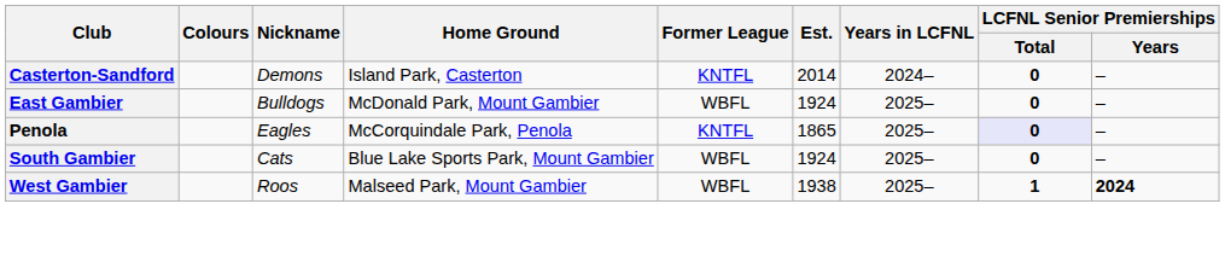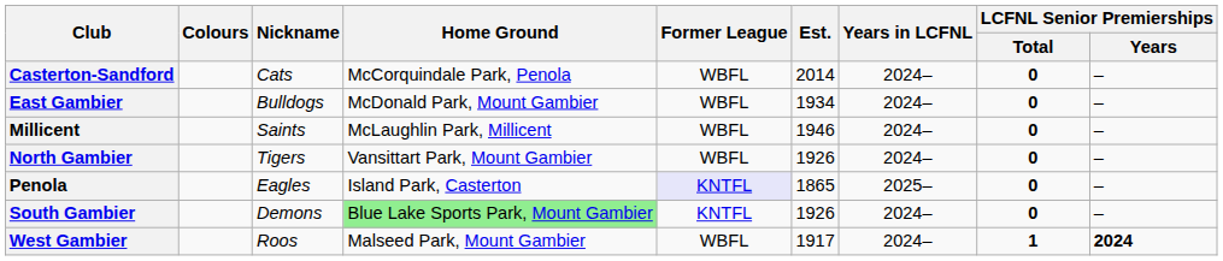 <table class="wikitable sortable">
 <tr>
 <th rowspan="2">Club</th>
 <th rowspan="2">Colours</th>
 <th rowspan="2">Nickname</th>
 <th rowspan="2">Home Ground</th>
 <th rowspan="2">Former League</th>
 <th rowspan="2">Est.</th>
 <th rowspan="2">Years in LCFNL</th>
 <th colspan="2">LCFNL Senior Premierships</th>
 </tr>
 <tr>
 <th>Total</th>
 <th>Years</th>
 </tr>
 <tr>
 <th style="text-align:left"><a href='#'>Casterton-Sandford</a></th>
 <td></td>
-<td><em>Demons</em></td>
-<td>Island Park, <a href='#'>Casterton</a></td>
-<td align="center"><a href='#'>KNTFL</a></td>
+<td><em>Cats</em></td>
+<td>McCorquindale Park, <a href='#'>Penola</a></td>
+<td align="center">WBFL</td>
 <td align="center">2014</td>
 <td align="center">2024–</td>
 <td align="center"><strong>0</strong></td>
 <td>–</td>
 </tr>
 <tr>
 <th style="text-align:left"><a href='#'>East Gambier</a></th>
 <td></td>
 <td><em>Bulldogs</em></td>
 <td>McDonald Park, <a href='#'>Mount Gambier</a></td>
 <td align="center">WBFL</td>
-<td align="center">1924</td>
-<td align="center">2025–</td>
+<td align="center">1934</td>
+<td align="center">2024–</td>
+<td align="center"><strong>0</strong></td>
+<td>–</td>
+</tr>
+<tr>
+<th style="text-align:left">Millicent</th>
+<td></td>
+<td><em>Saints</em></td>
+<td>McLaughlin Park, <a href='#'>Millicent</a></td>
+<td align="center">WBFL</td>
+<td align="center">1946</td>
+<td align="center">2024–</td>
+<td align="center"><strong>0</strong></td>
+<td>–</td>
+</tr>
+<tr>
+<th style="text-align:left"><a href='#'>North Gambier</a></th>
+<td></td>
+<td><em>Tigers</em></td>
+<td>Vansittart Park, <a href='#'>Mount Gambier</a></td>
+<td align="center">WBFL</td>
+<td align="center">1926</td>
+<td align="center">2024–</td>
 <td align="center"><strong>0</strong></td>
 <td>–</td>
 </tr>
 <tr>
 <th style="text-align:left">Penola</th>
 <td></td>
 <td><em>Eagles</em></td>
-<td>McCorquindale Park, <a href='#'>Penola</a></td>
-<td align="center"><a href='#'>KNTFL</a></td>
+<td>Island Park, <a href='#'>Casterton</a></td>
+<td align="center" style="background: lavender;"><a href='#'>KNTFL</a></td>
 <td align="center">1865</td>
 <td align="center">2025–</td>
-<td align="center" style="background: lavender;"><strong>0</strong></td>
+<td align="center"><strong>0</strong></td>
 <td>–</td>
 </tr>
 <tr>
 <th style="text-align:left"><a href='#'>South Gambier</a></th>
 <td></td>
-<td><em>Cats</em></td>
-<td>Blue Lake Sports Park, <a href='#'>Mount Gambier</a></td>
-<td align="center">WBFL</td>
-<td align="center">1924</td>
-<td align="center">2025–</td>
+<td><em>Demons</em></td>
+<td style="background: lightgreen;">Blue Lake Sports Park, <a href='#'>Mount Gambier</a></td>
+<td align="center"><a href='#'>KNTFL</a></td>
+<td align="center">1926</td>
+<td align="center">2024–</td>
 <td align="center"><strong>0</strong></td>
 <td>–</td>
 </tr>
 <tr>
 <th style="text-align:left"><a href='#'>West Gambier</a></th>
 <td></td>
 <td><em>Roos</em></td>
 <td>Malseed Park, <a href='#'>Mount Gambier</a></td>
 <td align="center">WBFL</td>
-<td align="center">1938</td>
-<td align="center">2025–</td>
+<td align="center">1917</td>
+<td align="center">2024–</td>
 <td align="center"><strong>1</strong></td>
 <td><strong>2024</strong></td>
 </tr>
 </table>
